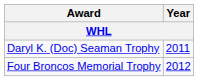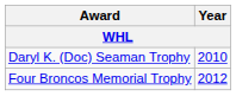 <table class="wikitable">
 <tr>
 <th>Award</th>
 <th>Year</th>
 </tr>
 <tr>
 <th colspan="3"><a href='#'>WHL</a></th>
 </tr>
 <tr>
 <td><a href='#'>Daryl K. (Doc) Seaman Trophy</a></td>
-<td><a href='#'>2011</a></td>
+<td><a href='#'>2010</a></td>
 </tr>
 <tr>
 <td><a href='#'>Four Broncos Memorial Trophy</a></td>
 <td><a href='#'>2012</a></td>
 </tr>
 </table>
